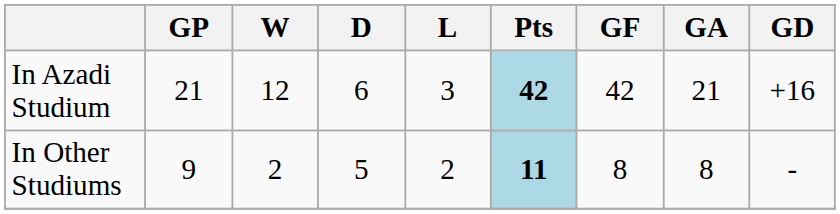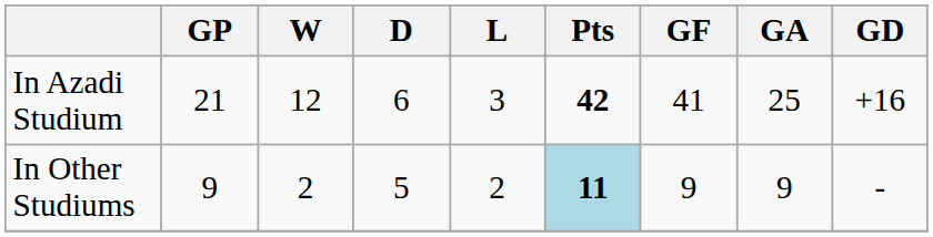 <table class="wikitable" style="text-align: center;">
 <tr>
 <th width=70></th>
 <th width=40>GP</th>
 <th width=40>W</th>
 <th width=40>D</th>
 <th width=40>L</th>
 <th width=40><strong>Pts</strong></th>
 <th width=40>GF</th>
 <th width=40>GA</th>
 <th width=40>GD</th>
 </tr>
 <tr>
 <td style="text-align:left">In Azadi Studium</td>
 <td>21</td>
 <td>12</td>
 <td>6</td>
 <td>3</td>
-<td style="background: lightblue;"><strong>42</strong></td>
-<td>42</td>
-<td>21</td>
+<td><strong>42</strong></td>
+<td>41</td>
+<td>25</td>
 <td>+16</td>
 </tr>
 <tr>
 <td style="text-align:left">In Other Studiums</td>
 <td>9</td>
 <td>2</td>
 <td>5</td>
 <td>2</td>
 <td style="background: lightblue;"><strong>11</strong></td>
-<td>8</td>
-<td>8</td>
+<td>9</td>
+<td>9</td>
 <td>-</td>
 </tr>
 <tr>
 </tr>
 </table>
